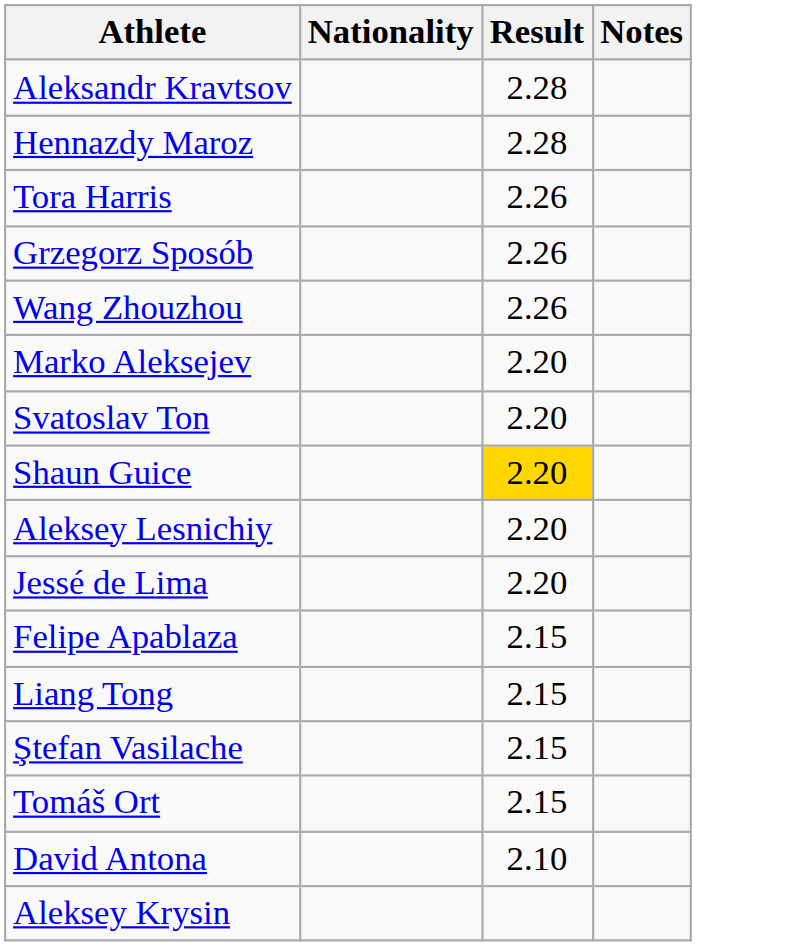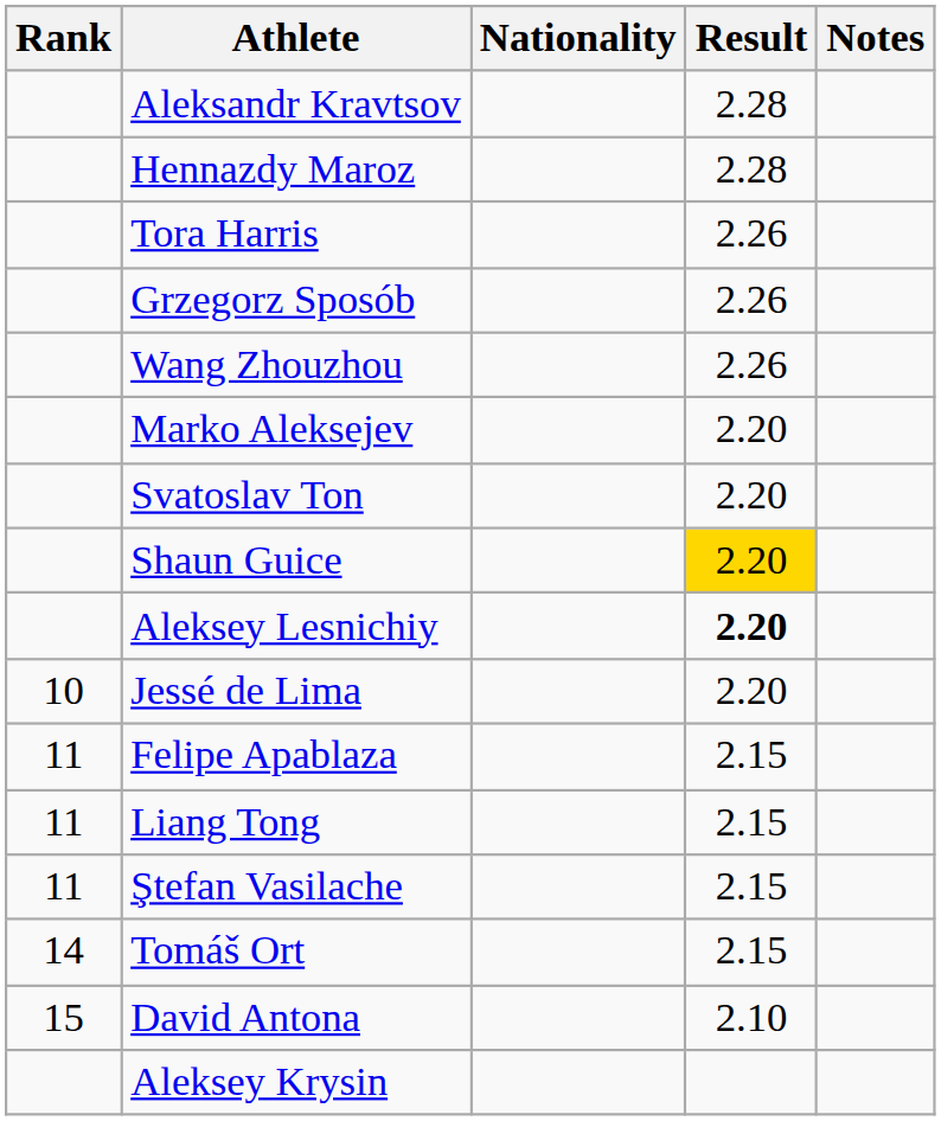 <table class="wikitable sortable" style="text-align:center">
 <tr>
+<th>Rank</th>
 <th>Athlete</th>
 <th>Nationality</th>
 <th>Result</th>
 <th>Notes</th>
 </tr>
 <tr>
+<td></td>
 <td align=left><a href='#'>Aleksandr Kravtsov</a></td>
 <td align=left></td>
 <td>2.28</td>
 <td></td>
 </tr>
 <tr>
+<td></td>
 <td align=left><a href='#'>Hennazdy Maroz</a></td>
 <td align=left></td>
 <td>2.28</td>
 <td></td>
 </tr>
 <tr>
+<td></td>
 <td align=left><a href='#'>Tora Harris</a></td>
 <td align=left></td>
 <td>2.26</td>
 <td></td>
 </tr>
 <tr>
+<td></td>
 <td align=left><a href='#'>Grzegorz Sposób</a></td>
 <td align=left></td>
 <td>2.26</td>
 <td></td>
 </tr>
 <tr>
+<td></td>
 <td align=left><a href='#'>Wang Zhouzhou</a></td>
 <td align=left></td>
 <td>2.26</td>
 <td></td>
 </tr>
 <tr>
+<td></td>
 <td align=left><a href='#'>Marko Aleksejev</a></td>
 <td align=left></td>
 <td>2.20</td>
 <td></td>
 </tr>
 <tr>
+<td></td>
 <td align=left><a href='#'>Svatoslav Ton</a></td>
 <td align=left></td>
 <td>2.20</td>
 <td></td>
 </tr>
 <tr>
+<td></td>
 <td align=left><a href='#'>Shaun Guice</a></td>
 <td align=left></td>
 <td style="background: gold;">2.20</td>
 <td></td>
 </tr>
 <tr>
+<td></td>
 <td align=left><a href='#'>Aleksey Lesnichiy</a></td>
 <td align=left></td>
-<td>2.20</td>
+<td><strong>2.20</strong></td>
 <td></td>
 </tr>
 <tr>
+<td>10</td>
 <td align=left><a href='#'>Jessé de Lima</a></td>
 <td align=left></td>
 <td>2.20</td>
 <td></td>
 </tr>
 <tr>
+<td>11</td>
 <td align=left><a href='#'>Felipe Apablaza</a></td>
 <td align=left></td>
 <td>2.15</td>
 <td></td>
 </tr>
 <tr>
+<td>11</td>
 <td align=left><a href='#'>Liang Tong</a></td>
 <td align=left></td>
 <td>2.15</td>
 <td></td>
 </tr>
 <tr>
+<td>11</td>
 <td align=left><a href='#'>Ştefan Vasilache</a></td>
 <td align=left></td>
 <td>2.15</td>
 <td></td>
 </tr>
 <tr>
+<td>14</td>
 <td align=left><a href='#'>Tomáš Ort</a></td>
 <td align=left></td>
 <td>2.15</td>
 <td></td>
 </tr>
 <tr>
+<td>15</td>
 <td align=left><a href='#'>David Antona</a></td>
 <td align=left></td>
 <td>2.10</td>
 <td></td>
 </tr>
 <tr>
+<td></td>
 <td align=left><a href='#'>Aleksey Krysin</a></td>
 <td align=left></td>
 <td></td>
 <td></td>
 </tr>
 </table>
